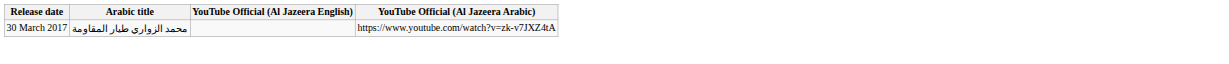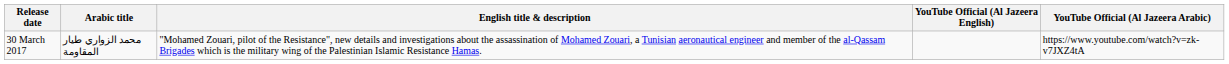 <table class="wikitable sortable">
 <tr>
 <th>Release date</th>
 <th>Arabic title</th>
+<th>English title & description</th>
 <th>YouTube Official (Al Jazeera English)</th>
 <th>YouTube Official (Al Jazeera Arabic)</th>
 </tr>
 <tr>
 <td>30 March 2017</td>
 <td>محمد الزواري طيار المقاومة</td>
+<td>"Mohamed Zouari, pilot of the Resistance", new details and investigations about the assassination of <a href='#'>Mohamed Zouari</a>, a <a href='#'>Tunisian</a> <a href='#'>aeronautical engineer</a> and member of the <a href='#'>al-Qassam Brigades</a> which is the military wing of the Palestinian Islamic Resistance <a href='#'>Hamas</a>.</td>
 <td></td>
 <td>https://www.youtube.com/watch?v=zk-v7JXZ4tA</td>
 </tr>
 </table>
